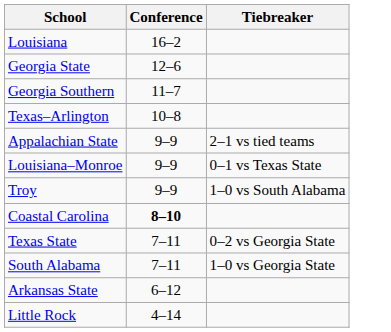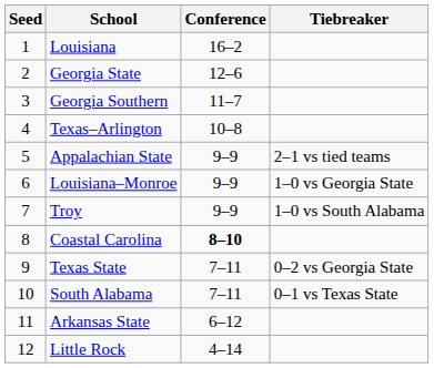 <table class="wikitable" style="white-space:nowrap; font-size:95%; text-align:center">
 <tr>
+<th>Seed</th>
 <th>School</th>
 <th>Conference</th>
 <th>Tiebreaker</th>
 </tr>
 <tr>
+<td>1</td>
 <td align=left><a href='#'>Louisiana</a></td>
 <td>16–2</td>
 <td></td>
 </tr>
 <tr>
+<td>2</td>
 <td align=left><a href='#'>Georgia State</a></td>
 <td>12–6</td>
 <td></td>
 </tr>
 <tr>
+<td>3</td>
 <td align=left><a href='#'>Georgia Southern</a></td>
 <td>11–7</td>
 <td></td>
 </tr>
 <tr>
+<td>4</td>
 <td align=left><a href='#'>Texas–Arlington</a></td>
 <td>10–8</td>
 <td></td>
 </tr>
 <tr>
+<td>5</td>
 <td align=left><a href='#'>Appalachian State</a></td>
 <td>9–9</td>
 <td align=left>2–1 vs tied teams</td>
 </tr>
 <tr>
+<td>6</td>
 <td align=left><a href='#'>Louisiana–Monroe</a></td>
 <td>9–9</td>
-<td align=left>0–1 vs Texas State</td>
+<td align=left>1–0 vs Georgia State</td>
 </tr>
 <tr>
+<td>7</td>
 <td align=left><a href='#'>Troy</a></td>
 <td>9–9</td>
 <td align=left>1–0 vs South Alabama</td>
 </tr>
 <tr>
+<td>8</td>
 <td align=left><a href='#'>Coastal Carolina</a></td>
 <td><strong>8–10</strong></td>
 <td></td>
 </tr>
 <tr>
+<td>9</td>
 <td align=left><a href='#'>Texas State</a></td>
 <td>7–11</td>
 <td align=left>0–2 vs Georgia State</td>
 </tr>
 <tr>
+<td>10</td>
 <td align=left><a href='#'>South Alabama</a></td>
 <td>7–11</td>
-<td align=left>1–0 vs Georgia State</td>
+<td align=left>0–1 vs Texas State</td>
 </tr>
 <tr>
+<td>11</td>
 <td align=left><a href='#'>Arkansas State</a></td>
 <td>6–12</td>
 <td></td>
 </tr>
 <tr>
+<td>12</td>
 <td align=left><a href='#'>Little Rock</a></td>
 <td>4–14</td>
 <td></td>
 </tr>
 </table>
